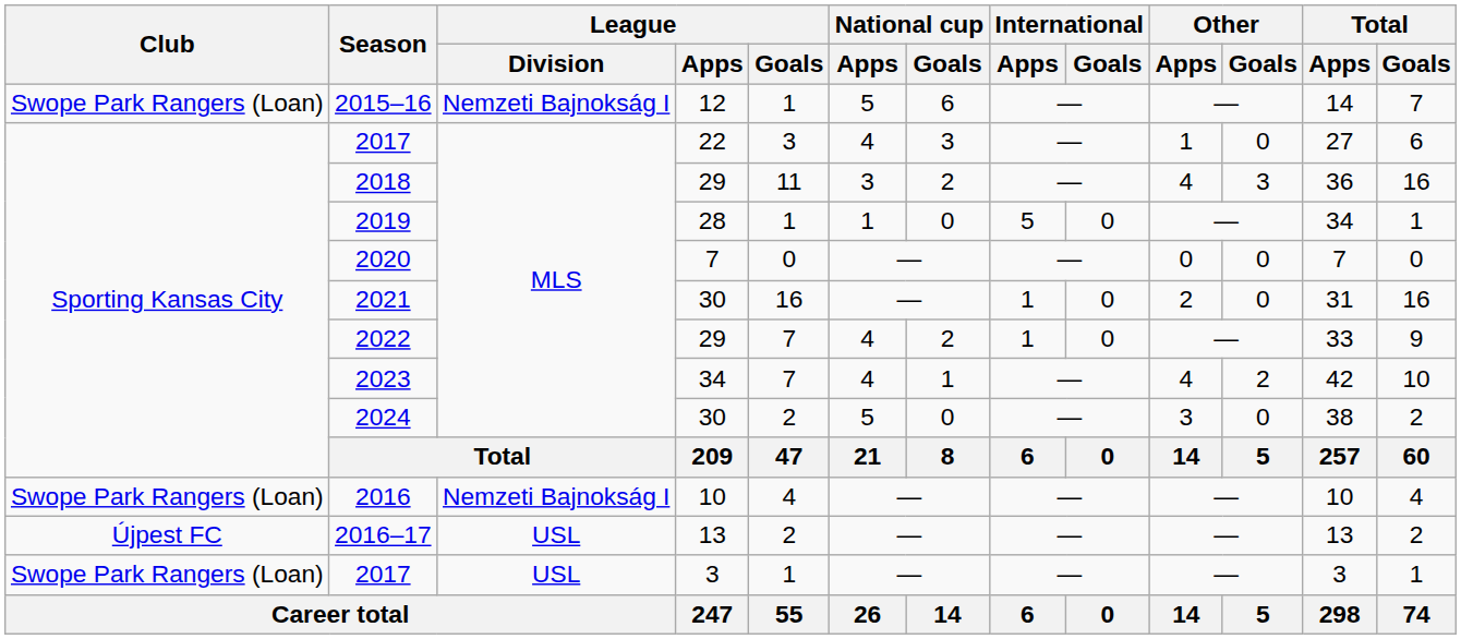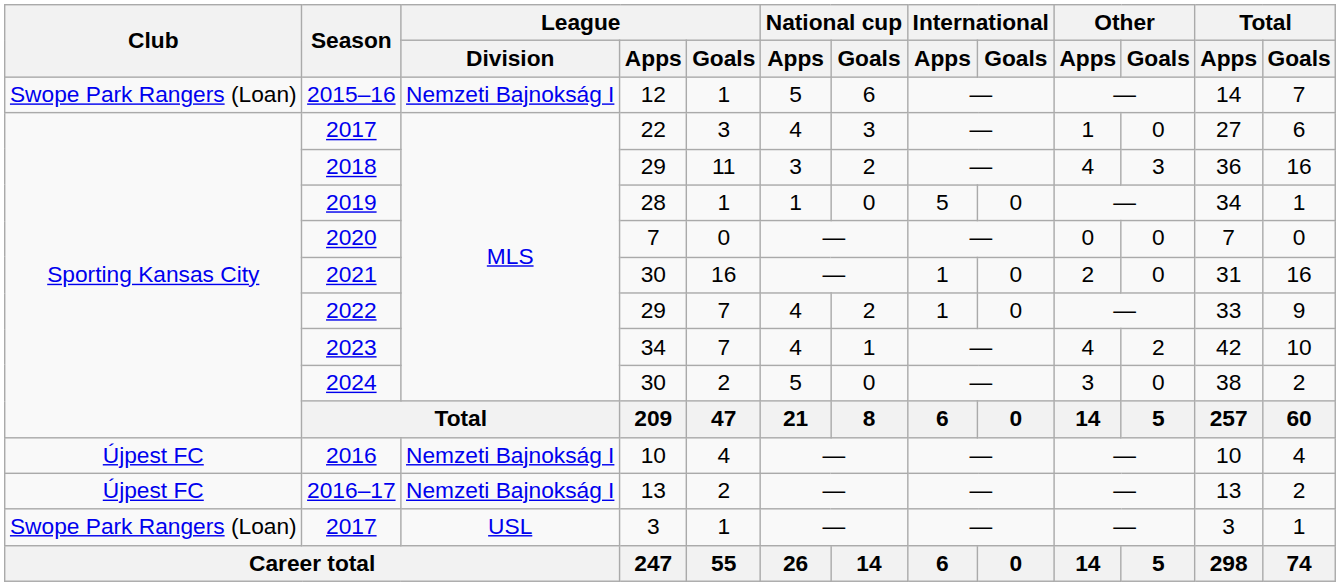 <table class="wikitable" style="text-align: center;">
 <tr>
 <th rowspan="2">Club</th>
 <th rowspan="2">Season</th>
 <th colspan="3">League</th>
 <th colspan="2">National cup</th>
 <th colspan="2">International</th>
 <th colspan="2">Other</th>
 <th colspan="2">Total</th>
 </tr>
 <tr>
 <th>Division</th>
 <th>Apps</th>
 <th>Goals</th>
 <th>Apps</th>
 <th>Goals</th>
 <th>Apps</th>
 <th>Goals</th>
 <th>Apps</th>
 <th>Goals</th>
 <th>Apps</th>
 <th>Goals</th>
 </tr>
 <tr>
 <td><a href='#'>Swope Park Rangers</a> (Loan)</td>
 <td><a href='#'>2015–16</a></td>
 <td><a href='#'>Nemzeti Bajnokság I</a></td>
 <td>12</td>
 <td>1</td>
 <td>5</td>
 <td>6</td>
 <td colspan="2">—</td>
 <td colspan="2">—</td>
 <td>14</td>
 <td>7</td>
 </tr>
 <tr>
 <td rowspan="9"><a href='#'>Sporting Kansas City</a></td>
 <td><a href='#'>2017</a></td>
 <td rowspan="8"><a href='#'>MLS</a></td>
 <td>22</td>
 <td>3</td>
 <td>4</td>
 <td>3</td>
 <td colspan="2">—</td>
 <td>1</td>
 <td>0</td>
 <td>27</td>
 <td>6</td>
 </tr>
 <tr>
 <td><a href='#'>2018</a></td>
 <td>29</td>
 <td>11</td>
 <td>3</td>
 <td>2</td>
 <td colspan="2">—</td>
 <td>4</td>
 <td>3</td>
 <td>36</td>
 <td>16</td>
 </tr>
 <tr>
 <td><a href='#'>2019</a></td>
 <td>28</td>
 <td>1</td>
 <td>1</td>
 <td>0</td>
 <td>5</td>
 <td>0</td>
 <td colspan="2">—</td>
 <td>34</td>
 <td>1</td>
 </tr>
 <tr>
 <td><a href='#'>2020</a></td>
 <td>7</td>
 <td>0</td>
 <td colspan="2">—</td>
 <td colspan="2">—</td>
 <td>0</td>
 <td>0</td>
 <td>7</td>
 <td>0</td>
 </tr>
 <tr>
 <td><a href='#'>2021</a></td>
 <td>30</td>
 <td>16</td>
 <td colspan="2">—</td>
 <td>1</td>
 <td>0</td>
 <td>2</td>
 <td>0</td>
 <td>31</td>
 <td>16</td>
 </tr>
 <tr>
 <td><a href='#'>2022</a></td>
 <td>29</td>
 <td>7</td>
 <td>4</td>
 <td>2</td>
 <td>1</td>
 <td>0</td>
 <td colspan="2">—</td>
 <td>33</td>
 <td>9</td>
 </tr>
 <tr>
 <td><a href='#'>2023</a></td>
 <td>34</td>
 <td>7</td>
 <td>4</td>
 <td>1</td>
 <td colspan="2">—</td>
 <td>4</td>
 <td>2</td>
 <td>42</td>
 <td>10</td>
 </tr>
 <tr>
 <td><a href='#'>2024</a></td>
 <td>30</td>
 <td>2</td>
 <td>5</td>
 <td>0</td>
 <td colspan="2">—</td>
 <td>3</td>
 <td>0</td>
 <td>38</td>
 <td>2</td>
 </tr>
 <tr>
 <th colspan="2">Total</th>
 <th>209</th>
 <th>47</th>
 <th>21</th>
 <th>8</th>
 <th>6</th>
 <th>0</th>
 <th>14</th>
 <th>5</th>
 <th>257</th>
 <th>60</th>
 </tr>
 <tr>
-<td><a href='#'>Swope Park Rangers</a> (Loan)</td>
+<td><a href='#'>Újpest FC</a></td>
 <td><a href='#'>2016</a></td>
 <td><a href='#'>Nemzeti Bajnokság I</a></td>
 <td>10</td>
 <td>4</td>
 <td colspan="2">—</td>
 <td colspan="2">—</td>
 <td colspan="2">—</td>
 <td>10</td>
 <td>4</td>
 </tr>
 <tr>
 <td><a href='#'>Újpest FC</a></td>
 <td><a href='#'>2016–17</a></td>
-<td><a href='#'>USL</a></td>
+<td><a href='#'>Nemzeti Bajnokság I</a></td>
 <td>13</td>
 <td>2</td>
 <td colspan="2">—</td>
 <td colspan="2">—</td>
 <td colspan="2">—</td>
 <td>13</td>
 <td>2</td>
 </tr>
 <tr>
 <td><a href='#'>Swope Park Rangers</a> (Loan)</td>
 <td><a href='#'>2017</a></td>
 <td><a href='#'>USL</a></td>
 <td>3</td>
 <td>1</td>
 <td colspan="2">—</td>
 <td colspan="2">—</td>
 <td colspan="2">—</td>
 <td>3</td>
 <td>1</td>
 </tr>
 <tr>
 <th colspan="3">Career total</th>
 <th>247</th>
 <th>55</th>
 <th>26</th>
 <th>14</th>
 <th>6</th>
 <th>0</th>
 <th>14</th>
 <th>5</th>
 <th>298</th>
 <th>74</th>
 </tr>
 </table>
